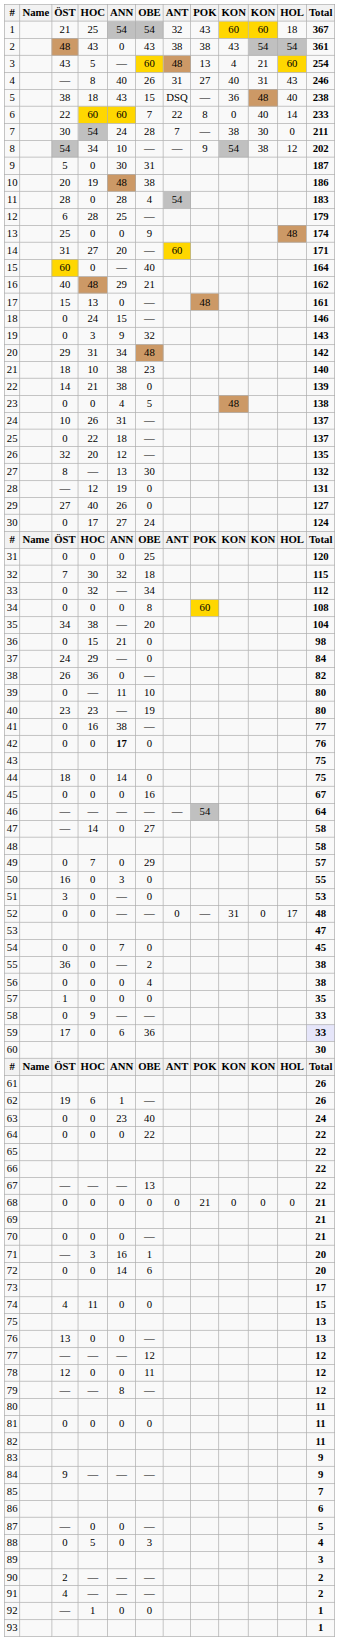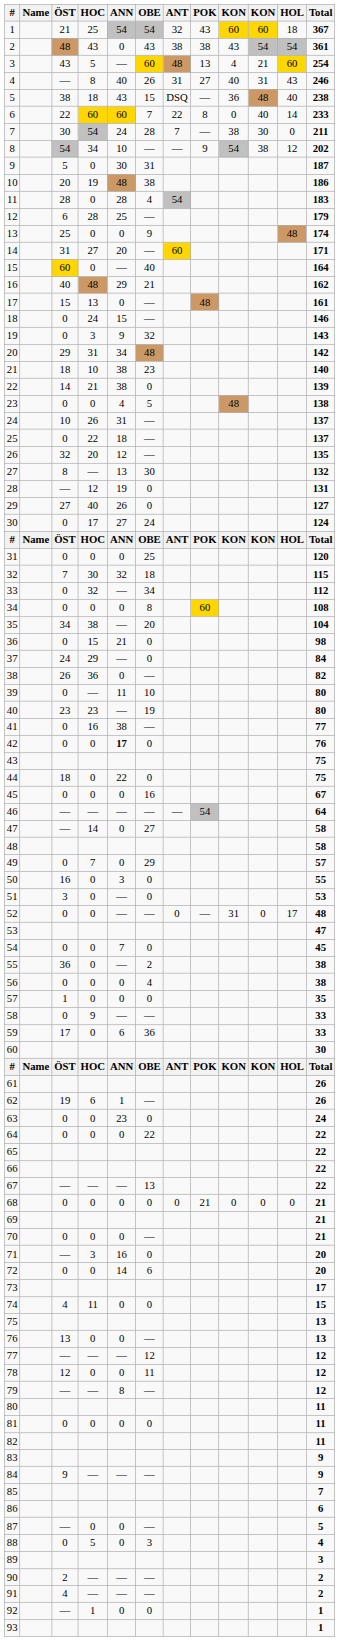 <table class="wikitable sortable" style="text-align:center;">
 <tr>
 <th>#</th>
 <th>Name</th>
 <th>ÖST</th>
 <th>HOC</th>
 <th>ANN</th>
 <th>OBE</th>
 <th>ANT</th>
 <th>POK</th>
 <th>KON</th>
 <th>KON</th>
 <th>HOL</th>
 <th>Total</th>
 </tr>
 <tr>
 <td>1</td>
 <td align="left"></td>
 <td>21</td>
 <td>25</td>
 <td bgcolor="silver">54</td>
 <td bgcolor="silver">54</td>
 <td>32</td>
 <td>43</td>
 <td bgcolor="gold">60</td>
 <td bgcolor="gold">60</td>
 <td>18</td>
 <td><strong>367</strong></td>
 </tr>
 <tr>
 <td>2</td>
 <td align="left"></td>
 <td bgcolor=CC9966>48</td>
 <td>43</td>
 <td>0</td>
 <td>43</td>
 <td>38</td>
 <td>38</td>
 <td>43</td>
 <td bgcolor="silver">54</td>
 <td bgcolor="silver">54</td>
 <td><strong>361</strong></td>
 </tr>
 <tr>
 <td>3</td>
 <td align="left"></td>
 <td>43</td>
 <td>5</td>
 <td>—</td>
 <td bgcolor="gold">60</td>
 <td bgcolor=CC9966>48</td>
 <td>13</td>
 <td>4</td>
 <td>21</td>
 <td bgcolor="gold">60</td>
 <td><strong>254</strong></td>
 </tr>
 <tr>
 <td>4</td>
 <td align="left"></td>
 <td>—</td>
 <td>8</td>
 <td>40</td>
 <td>26</td>
 <td>31</td>
 <td>27</td>
 <td>40</td>
 <td>31</td>
 <td>43</td>
 <td><strong>246</strong></td>
 </tr>
 <tr>
 <td>5</td>
 <td align="left"></td>
 <td>38</td>
 <td>18</td>
 <td>43</td>
 <td>15</td>
 <td>DSQ</td>
 <td>—</td>
 <td>36</td>
 <td bgcolor=CC9966>48</td>
 <td>40</td>
 <td><strong>238</strong></td>
 </tr>
 <tr>
 <td>6</td>
 <td align="left"></td>
 <td>22</td>
 <td bgcolor="gold">60</td>
 <td bgcolor="gold">60</td>
 <td>7</td>
 <td>22</td>
 <td>8</td>
 <td>0</td>
 <td>40</td>
 <td>14</td>
 <td><strong>233</strong></td>
 </tr>
 <tr>
 <td>7</td>
 <td align="left"></td>
 <td>30</td>
 <td bgcolor="silver">54</td>
 <td>24</td>
 <td>28</td>
 <td>7</td>
 <td>—</td>
 <td>38</td>
 <td>30</td>
 <td>0</td>
 <td><strong>211</strong></td>
 </tr>
 <tr>
 <td>8</td>
 <td align="left"></td>
 <td bgcolor="silver">54</td>
 <td>34</td>
 <td>10</td>
 <td>—</td>
 <td>—</td>
 <td>9</td>
 <td bgcolor="silver">54</td>
 <td>38</td>
 <td>12</td>
 <td><strong>202</strong></td>
 </tr>
 <tr>
 <td>9</td>
 <td align="left"></td>
 <td>5</td>
 <td>0</td>
 <td>30</td>
 <td>31</td>
 <td></td>
 <td></td>
 <td></td>
 <td></td>
 <td></td>
 <td><strong>187</strong></td>
 </tr>
 <tr>
 <td>10</td>
 <td align="left"></td>
 <td>20</td>
 <td>19</td>
 <td bgcolor=CC9966>48</td>
 <td>38</td>
 <td></td>
 <td></td>
 <td></td>
 <td></td>
 <td></td>
 <td><strong>186</strong></td>
 </tr>
 <tr>
 <td>11</td>
 <td align="left"></td>
 <td>28</td>
 <td>0</td>
 <td>28</td>
 <td>4</td>
 <td bgcolor="silver">54</td>
 <td></td>
 <td></td>
 <td></td>
 <td></td>
 <td><strong>183</strong></td>
 </tr>
 <tr>
 <td>12</td>
 <td align="left"></td>
 <td>6</td>
 <td>28</td>
 <td>25</td>
 <td>—</td>
 <td></td>
 <td></td>
 <td></td>
 <td></td>
 <td></td>
 <td><strong>179</strong></td>
 </tr>
 <tr>
 <td>13</td>
 <td align="left"></td>
 <td>25</td>
 <td>0</td>
 <td>0</td>
 <td>9</td>
 <td></td>
 <td></td>
 <td></td>
 <td></td>
 <td bgcolor=CC9966>48</td>
 <td><strong>174</strong></td>
 </tr>
 <tr>
 <td>14</td>
 <td align="left"></td>
 <td>31</td>
 <td>27</td>
 <td>20</td>
 <td>—</td>
 <td bgcolor="gold">60</td>
 <td></td>
 <td></td>
 <td></td>
 <td></td>
 <td><strong>171</strong></td>
 </tr>
 <tr>
 <td>15</td>
 <td align="left"></td>
 <td bgcolor="gold">60</td>
 <td>0</td>
 <td>—</td>
 <td>40</td>
 <td></td>
 <td></td>
 <td></td>
 <td></td>
 <td></td>
 <td><strong>164</strong></td>
 </tr>
 <tr>
 <td>16</td>
 <td align="left"></td>
 <td>40</td>
 <td bgcolor=CC9966>48</td>
 <td>29</td>
 <td>21</td>
 <td></td>
 <td></td>
 <td></td>
 <td></td>
 <td></td>
 <td><strong>162</strong></td>
 </tr>
 <tr>
 <td>17</td>
 <td align="left"></td>
 <td>15</td>
 <td>13</td>
 <td>0</td>
 <td>—</td>
 <td></td>
 <td bgcolor=CC9966>48</td>
 <td></td>
 <td></td>
 <td></td>
 <td><strong>161</strong></td>
 </tr>
 <tr>
 <td>18</td>
 <td align="left"></td>
 <td>0</td>
 <td>24</td>
 <td>15</td>
 <td>—</td>
 <td></td>
 <td></td>
 <td></td>
 <td></td>
 <td></td>
 <td><strong>146</strong></td>
 </tr>
 <tr>
 <td>19</td>
 <td align="left"></td>
 <td>0</td>
 <td>3</td>
 <td>9</td>
 <td>32</td>
 <td></td>
 <td></td>
 <td></td>
 <td></td>
 <td></td>
 <td><strong>143</strong></td>
 </tr>
 <tr>
 <td>20</td>
 <td align="left"></td>
 <td>29</td>
 <td>31</td>
 <td>34</td>
 <td bgcolor=CC9966>48</td>
 <td></td>
 <td></td>
 <td></td>
 <td></td>
 <td></td>
 <td><strong>142</strong></td>
 </tr>
 <tr>
 <td>21</td>
 <td align="left"></td>
 <td>18</td>
 <td>10</td>
 <td>38</td>
 <td>23</td>
 <td></td>
 <td></td>
 <td></td>
 <td></td>
 <td></td>
 <td><strong>140</strong></td>
 </tr>
 <tr>
 <td>22</td>
 <td align="left"></td>
 <td>14</td>
 <td>21</td>
 <td>38</td>
 <td>0</td>
 <td></td>
 <td></td>
 <td></td>
 <td></td>
 <td></td>
 <td><strong>139</strong></td>
 </tr>
 <tr>
 <td>23</td>
 <td align="left"></td>
 <td>0</td>
 <td>0</td>
 <td>4</td>
 <td>5</td>
 <td></td>
 <td></td>
 <td bgcolor=CC9966>48</td>
 <td></td>
 <td></td>
 <td><strong>138</strong></td>
 </tr>
 <tr>
 <td>24</td>
 <td align="left"></td>
 <td>10</td>
 <td>26</td>
 <td>31</td>
 <td>—</td>
 <td></td>
 <td></td>
 <td></td>
 <td></td>
 <td></td>
 <td><strong>137</strong></td>
 </tr>
 <tr>
 <td>25</td>
 <td align="left"></td>
 <td>0</td>
 <td>22</td>
 <td>18</td>
 <td>—</td>
 <td></td>
 <td></td>
 <td></td>
 <td></td>
 <td></td>
 <td><strong>137</strong></td>
 </tr>
 <tr>
 <td>26</td>
 <td align="left"></td>
 <td>32</td>
 <td>20</td>
 <td>12</td>
 <td>—</td>
 <td></td>
 <td></td>
 <td></td>
 <td></td>
 <td></td>
 <td><strong>135</strong></td>
 </tr>
 <tr>
 <td>27</td>
 <td align="left"></td>
 <td>8</td>
 <td>—</td>
 <td>13</td>
 <td>30</td>
 <td></td>
 <td></td>
 <td></td>
 <td></td>
 <td></td>
 <td><strong>132</strong></td>
 </tr>
 <tr>
 <td>28</td>
 <td align="left"></td>
 <td>—</td>
 <td>12</td>
 <td>19</td>
 <td>0</td>
 <td></td>
 <td></td>
 <td></td>
 <td></td>
 <td></td>
 <td><strong>131</strong></td>
 </tr>
 <tr>
 <td>29</td>
 <td align="left"></td>
 <td>27</td>
 <td>40</td>
 <td>26</td>
 <td>0</td>
 <td></td>
 <td></td>
 <td></td>
 <td></td>
 <td></td>
 <td><strong>127</strong></td>
 </tr>
 <tr>
 <td>30</td>
 <td align="left"></td>
 <td>0</td>
 <td>17</td>
 <td>27</td>
 <td>24</td>
 <td></td>
 <td></td>
 <td></td>
 <td></td>
 <td></td>
 <td><strong>124</strong></td>
 </tr>
 <tr>
 <th>#</th>
 <th>Name</th>
 <th>ÖST</th>
 <th>HOC</th>
 <th>ANN</th>
 <th>OBE</th>
 <th>ANT</th>
 <th>POK</th>
 <th>KON</th>
 <th>KON</th>
 <th>HOL</th>
 <th>Total</th>
 </tr>
 <tr>
 <td>31</td>
 <td align="left"></td>
 <td>0</td>
 <td>0</td>
 <td>0</td>
 <td>25</td>
 <td></td>
 <td></td>
 <td></td>
 <td></td>
 <td></td>
 <td><strong>120</strong></td>
 </tr>
 <tr>
 <td>32</td>
 <td align="left"></td>
 <td>7</td>
 <td>30</td>
 <td>32</td>
 <td>18</td>
 <td></td>
 <td></td>
 <td></td>
 <td></td>
 <td></td>
 <td><strong>115</strong></td>
 </tr>
 <tr>
 <td>33</td>
 <td align="left"></td>
 <td>0</td>
 <td>32</td>
 <td>—</td>
 <td>34</td>
 <td></td>
 <td></td>
 <td></td>
 <td></td>
 <td></td>
 <td><strong>112</strong></td>
 </tr>
 <tr>
 <td>34</td>
 <td align="left"></td>
 <td>0</td>
 <td>0</td>
 <td>0</td>
 <td>8</td>
 <td></td>
 <td bgcolor="gold">60</td>
 <td></td>
 <td></td>
 <td></td>
 <td><strong>108</strong></td>
 </tr>
 <tr>
 <td>35</td>
 <td align="left"></td>
 <td>34</td>
 <td>38</td>
 <td>—</td>
 <td>20</td>
 <td></td>
 <td></td>
 <td></td>
 <td></td>
 <td></td>
 <td><strong>104</strong></td>
 </tr>
 <tr>
 <td>36</td>
 <td align="left"></td>
 <td>0</td>
 <td>15</td>
 <td>21</td>
 <td>0</td>
 <td></td>
 <td></td>
 <td></td>
 <td></td>
 <td></td>
 <td><strong>98</strong></td>
 </tr>
 <tr>
 <td>37</td>
 <td align="left"></td>
 <td>24</td>
 <td>29</td>
 <td>—</td>
 <td>0</td>
 <td></td>
 <td></td>
 <td></td>
 <td></td>
 <td></td>
 <td><strong>84</strong></td>
 </tr>
 <tr>
 <td>38</td>
 <td align="left"></td>
 <td>26</td>
 <td>36</td>
 <td>0</td>
 <td>—</td>
 <td></td>
 <td></td>
 <td></td>
 <td></td>
 <td></td>
 <td><strong>82</strong></td>
 </tr>
 <tr>
 <td>39</td>
 <td align="left"></td>
 <td>0</td>
 <td>—</td>
 <td>11</td>
 <td>10</td>
 <td></td>
 <td></td>
 <td></td>
 <td></td>
 <td></td>
 <td><strong>80</strong></td>
 </tr>
 <tr>
 <td>40</td>
 <td align="left"></td>
 <td>23</td>
 <td>23</td>
 <td>—</td>
 <td>19</td>
 <td></td>
 <td></td>
 <td></td>
 <td></td>
 <td></td>
 <td><strong>80</strong></td>
 </tr>
 <tr>
 <td>41</td>
 <td align="left"></td>
 <td>0</td>
 <td>16</td>
 <td>38</td>
 <td>—</td>
 <td></td>
 <td></td>
 <td></td>
 <td></td>
 <td></td>
 <td><strong>77</strong></td>
 </tr>
 <tr>
 <td>42</td>
 <td align="left"></td>
 <td>0</td>
 <td>0</td>
 <td><strong>17</strong></td>
 <td>0</td>
 <td></td>
 <td></td>
 <td></td>
 <td></td>
 <td></td>
 <td><strong>76</strong></td>
 </tr>
 <tr>
 <td>43</td>
 <td align="left"></td>
 <td></td>
 <td></td>
 <td></td>
 <td></td>
 <td></td>
 <td></td>
 <td></td>
 <td></td>
 <td></td>
 <td><strong>75</strong></td>
 </tr>
 <tr>
 <td>44</td>
 <td align="left"></td>
 <td>18</td>
 <td>0</td>
-<td>14</td>
+<td>22</td>
 <td>0</td>
 <td></td>
 <td></td>
 <td></td>
 <td></td>
 <td></td>
 <td><strong>75</strong></td>
 </tr>
 <tr>
 <td>45</td>
 <td align="left"></td>
 <td>0</td>
 <td>0</td>
 <td>0</td>
 <td>16</td>
 <td></td>
 <td></td>
 <td></td>
 <td></td>
 <td></td>
 <td><strong>67</strong></td>
 </tr>
 <tr>
 <td>46</td>
 <td align="left"></td>
 <td>—</td>
 <td>—</td>
 <td>—</td>
 <td>—</td>
 <td>—</td>
 <td bgcolor="silver">54</td>
 <td></td>
 <td></td>
 <td></td>
 <td><strong>64</strong></td>
 </tr>
 <tr>
 <td>47</td>
 <td align="left"></td>
 <td>—</td>
 <td>14</td>
 <td>0</td>
 <td>27</td>
 <td></td>
 <td></td>
 <td></td>
 <td></td>
 <td></td>
 <td><strong>58</strong></td>
 </tr>
 <tr>
 <td>48</td>
 <td align="left"></td>
 <td></td>
 <td></td>
 <td></td>
 <td></td>
 <td></td>
 <td></td>
 <td></td>
 <td></td>
 <td></td>
 <td><strong>58</strong></td>
 </tr>
 <tr>
 <td>49</td>
 <td align="left"></td>
 <td>0</td>
 <td>7</td>
 <td>0</td>
 <td>29</td>
 <td></td>
 <td></td>
 <td></td>
 <td></td>
 <td></td>
 <td><strong>57</strong></td>
 </tr>
 <tr>
 <td>50</td>
 <td align="left"></td>
 <td>16</td>
 <td>0</td>
 <td>3</td>
 <td>0</td>
 <td></td>
 <td></td>
 <td></td>
 <td></td>
 <td></td>
 <td><strong>55</strong></td>
 </tr>
 <tr>
 <td>51</td>
 <td align="left"></td>
 <td>3</td>
 <td>0</td>
 <td>—</td>
 <td>0</td>
 <td></td>
 <td></td>
 <td></td>
 <td></td>
 <td></td>
 <td><strong>53</strong></td>
 </tr>
 <tr>
 <td>52</td>
 <td align="left"></td>
 <td>0</td>
 <td>0</td>
 <td>—</td>
 <td>—</td>
 <td>0</td>
 <td>—</td>
 <td>31</td>
 <td>0</td>
 <td>17</td>
 <td><strong>48</strong></td>
 </tr>
 <tr>
 <td>53</td>
 <td align="left"></td>
 <td></td>
 <td></td>
 <td></td>
 <td></td>
 <td></td>
 <td></td>
 <td></td>
 <td></td>
 <td></td>
 <td><strong>47</strong></td>
 </tr>
 <tr>
 <td>54</td>
 <td align="left"></td>
 <td>0</td>
 <td>0</td>
 <td>7</td>
 <td>0</td>
 <td></td>
 <td></td>
 <td></td>
 <td></td>
 <td></td>
 <td><strong>45</strong></td>
 </tr>
 <tr>
 <td>55</td>
 <td align="left"></td>
 <td>36</td>
 <td>0</td>
 <td>—</td>
 <td>2</td>
 <td></td>
 <td></td>
 <td></td>
 <td></td>
 <td></td>
 <td><strong>38</strong></td>
 </tr>
 <tr>
 <td>56</td>
 <td align="left"></td>
 <td>0</td>
 <td>0</td>
 <td>0</td>
 <td>4</td>
 <td></td>
 <td></td>
 <td></td>
 <td></td>
 <td></td>
 <td><strong>38</strong></td>
 </tr>
 <tr>
 <td>57</td>
 <td align="left"></td>
 <td>1</td>
 <td>0</td>
 <td>0</td>
 <td>0</td>
 <td></td>
 <td></td>
 <td></td>
 <td></td>
 <td></td>
 <td><strong>35</strong></td>
 </tr>
 <tr>
 <td>58</td>
 <td align="left"></td>
 <td>0</td>
 <td>9</td>
 <td>—</td>
 <td>—</td>
 <td></td>
 <td></td>
 <td></td>
 <td></td>
 <td></td>
 <td><strong>33</strong></td>
 </tr>
 <tr>
 <td>59</td>
 <td align="left"></td>
 <td>17</td>
 <td>0</td>
 <td>6</td>
 <td>36</td>
 <td></td>
 <td></td>
 <td></td>
 <td></td>
 <td></td>
-<td style="background: lavender;"><strong>33</strong></td>
+<td><strong>33</strong></td>
 </tr>
 <tr>
 <td>60</td>
 <td align="left"></td>
 <td></td>
 <td></td>
 <td></td>
 <td></td>
 <td></td>
 <td></td>
 <td></td>
 <td></td>
 <td></td>
 <td><strong>30</strong></td>
 </tr>
 <tr>
 <th>#</th>
 <th>Name</th>
 <th>ÖST</th>
 <th>HOC</th>
 <th>ANN</th>
 <th>OBE</th>
 <th>ANT</th>
 <th>POK</th>
 <th>KON</th>
 <th>KON</th>
 <th>HOL</th>
 <th>Total</th>
 </tr>
 <tr>
 <td>61</td>
 <td align="left"></td>
 <td></td>
 <td></td>
 <td></td>
 <td></td>
 <td></td>
 <td></td>
 <td></td>
 <td></td>
 <td></td>
 <td><strong>26</strong></td>
 </tr>
 <tr>
 <td>62</td>
 <td align="left"></td>
 <td>19</td>
 <td>6</td>
 <td>1</td>
 <td>—</td>
 <td></td>
 <td></td>
 <td></td>
 <td></td>
 <td></td>
 <td><strong>26</strong></td>
 </tr>
 <tr>
 <td>63</td>
 <td align="left"></td>
 <td>0</td>
 <td>0</td>
 <td>23</td>
-<td>40</td>
+<td>0</td>
 <td></td>
 <td></td>
 <td></td>
 <td></td>
 <td></td>
 <td><strong>24</strong></td>
 </tr>
 <tr>
 <td>64</td>
 <td align="left"></td>
 <td>0</td>
 <td>0</td>
 <td>0</td>
 <td>22</td>
 <td></td>
 <td></td>
 <td></td>
 <td></td>
 <td></td>
 <td><strong>22</strong></td>
 </tr>
 <tr>
 <td>65</td>
 <td align="left"></td>
 <td></td>
 <td></td>
 <td></td>
 <td></td>
 <td></td>
 <td></td>
 <td></td>
 <td></td>
 <td></td>
 <td><strong>22</strong></td>
 </tr>
 <tr>
 <td>66</td>
 <td align="left"></td>
 <td></td>
 <td></td>
 <td></td>
 <td></td>
 <td></td>
 <td></td>
 <td></td>
 <td></td>
 <td></td>
 <td><strong>22</strong></td>
 </tr>
 <tr>
 <td>67</td>
 <td align="left"></td>
 <td>—</td>
 <td>—</td>
 <td>—</td>
 <td>13</td>
 <td></td>
 <td></td>
 <td></td>
 <td></td>
 <td></td>
 <td><strong>22</strong></td>
 </tr>
 <tr>
 <td>68</td>
 <td align="left"></td>
 <td>0</td>
 <td>0</td>
 <td>0</td>
 <td>0</td>
 <td>0</td>
 <td>21</td>
 <td>0</td>
 <td>0</td>
 <td>0</td>
 <td><strong>21</strong></td>
 </tr>
 <tr>
 <td>69</td>
 <td align="left"></td>
 <td></td>
 <td></td>
 <td></td>
 <td></td>
 <td></td>
 <td></td>
 <td></td>
 <td></td>
 <td></td>
 <td><strong>21</strong></td>
 </tr>
 <tr>
 <td>70</td>
 <td align="left"></td>
 <td>0</td>
 <td>0</td>
 <td>0</td>
 <td>—</td>
 <td></td>
 <td></td>
 <td></td>
 <td></td>
 <td></td>
 <td><strong>21</strong></td>
 </tr>
 <tr>
 <td>71</td>
 <td align="left"></td>
 <td>—</td>
 <td>3</td>
 <td>16</td>
-<td>1</td>
+<td>0</td>
 <td></td>
 <td></td>
 <td></td>
 <td></td>
 <td></td>
 <td><strong>20</strong></td>
 </tr>
 <tr>
 <td>72</td>
 <td align="left"></td>
 <td>0</td>
 <td>0</td>
 <td>14</td>
 <td>6</td>
 <td></td>
 <td></td>
 <td></td>
 <td></td>
 <td></td>
 <td><strong>20</strong></td>
 </tr>
 <tr>
 <td>73</td>
 <td align="left"></td>
 <td></td>
 <td></td>
 <td></td>
 <td></td>
 <td></td>
 <td></td>
 <td></td>
 <td></td>
 <td></td>
 <td><strong>17</strong></td>
 </tr>
 <tr>
 <td>74</td>
 <td align="left"></td>
 <td>4</td>
 <td>11</td>
 <td>0</td>
 <td>0</td>
 <td></td>
 <td></td>
 <td></td>
 <td></td>
 <td></td>
 <td><strong>15</strong></td>
 </tr>
 <tr>
 <td>75</td>
 <td align="left"></td>
 <td></td>
 <td></td>
 <td></td>
 <td></td>
 <td></td>
 <td></td>
 <td></td>
 <td></td>
 <td></td>
 <td><strong>13</strong></td>
 </tr>
 <tr>
 <td>76</td>
 <td align="left"></td>
 <td>13</td>
 <td>0</td>
 <td>0</td>
 <td>—</td>
 <td></td>
 <td></td>
 <td></td>
 <td></td>
 <td></td>
 <td><strong>13</strong></td>
 </tr>
 <tr>
 <td>77</td>
 <td align="left"></td>
 <td>—</td>
 <td>—</td>
 <td>—</td>
 <td>12</td>
 <td></td>
 <td></td>
 <td></td>
 <td></td>
 <td></td>
 <td><strong>12</strong></td>
 </tr>
 <tr>
 <td>78</td>
 <td align="left"></td>
 <td>12</td>
 <td>0</td>
 <td>0</td>
 <td>11</td>
 <td></td>
 <td></td>
 <td></td>
 <td></td>
 <td></td>
 <td><strong>12</strong></td>
 </tr>
 <tr>
 <td>79</td>
 <td align="left"></td>
 <td>—</td>
 <td>—</td>
 <td>8</td>
 <td>—</td>
 <td></td>
 <td></td>
 <td></td>
 <td></td>
 <td></td>
 <td><strong>12</strong></td>
 </tr>
 <tr>
 <td>80</td>
 <td align="left"></td>
 <td></td>
 <td></td>
 <td></td>
 <td></td>
 <td></td>
 <td></td>
 <td></td>
 <td></td>
 <td></td>
 <td><strong>11</strong></td>
 </tr>
 <tr>
 <td>81</td>
 <td align="left"></td>
 <td>0</td>
 <td>0</td>
 <td>0</td>
 <td>0</td>
 <td></td>
 <td></td>
 <td></td>
 <td></td>
 <td></td>
 <td><strong>11</strong></td>
 </tr>
 <tr>
 <td>82</td>
 <td align="left"></td>
 <td></td>
 <td></td>
 <td></td>
 <td></td>
 <td></td>
 <td></td>
 <td></td>
 <td></td>
 <td></td>
 <td><strong>11</strong></td>
 </tr>
 <tr>
 <td>83</td>
 <td align="left"></td>
 <td></td>
 <td></td>
 <td></td>
 <td></td>
 <td></td>
 <td></td>
 <td></td>
 <td></td>
 <td></td>
 <td><strong>9</strong></td>
 </tr>
 <tr>
 <td>84</td>
 <td align="left"></td>
 <td>9</td>
 <td>—</td>
 <td>—</td>
 <td>—</td>
 <td></td>
 <td></td>
 <td></td>
 <td></td>
 <td></td>
 <td><strong>9</strong></td>
 </tr>
 <tr>
 <td>85</td>
 <td align="left"></td>
 <td></td>
 <td></td>
 <td></td>
 <td></td>
 <td></td>
 <td></td>
 <td></td>
 <td></td>
 <td></td>
 <td><strong>7</strong></td>
 </tr>
 <tr>
 <td>86</td>
 <td align="left"></td>
 <td></td>
 <td></td>
 <td></td>
 <td></td>
 <td></td>
 <td></td>
 <td></td>
 <td></td>
 <td></td>
 <td><strong>6</strong></td>
 </tr>
 <tr>
 <td>87</td>
 <td align="left"></td>
 <td>—</td>
 <td>0</td>
 <td>0</td>
 <td>—</td>
 <td></td>
 <td></td>
 <td></td>
 <td></td>
 <td></td>
 <td><strong>5</strong></td>
 </tr>
 <tr>
 <td>88</td>
 <td align="left"></td>
 <td>0</td>
 <td>5</td>
 <td>0</td>
 <td>3</td>
 <td></td>
 <td></td>
 <td></td>
 <td></td>
 <td></td>
 <td><strong>4</strong></td>
 </tr>
 <tr>
 <td>89</td>
 <td align="left"></td>
 <td></td>
 <td></td>
 <td></td>
 <td></td>
 <td></td>
 <td></td>
 <td></td>
 <td></td>
 <td></td>
 <td><strong>3</strong></td>
 </tr>
 <tr>
 <td>90</td>
 <td align="left"></td>
 <td>2</td>
 <td>—</td>
 <td>—</td>
 <td>—</td>
 <td></td>
 <td></td>
 <td></td>
 <td></td>
 <td></td>
 <td><strong>2</strong></td>
 </tr>
 <tr>
 <td>91</td>
 <td align="left"></td>
 <td>4</td>
 <td>—</td>
 <td>—</td>
 <td>—</td>
 <td></td>
 <td></td>
 <td></td>
 <td></td>
 <td></td>
 <td><strong>2</strong></td>
 </tr>
 <tr>
 <td>92</td>
 <td align="left"></td>
 <td>—</td>
 <td>1</td>
 <td>0</td>
 <td>0</td>
 <td></td>
 <td></td>
 <td></td>
 <td></td>
 <td></td>
 <td><strong>1</strong></td>
 </tr>
 <tr>
 <td>93</td>
 <td align="left"></td>
 <td></td>
 <td></td>
 <td></td>
 <td></td>
 <td></td>
 <td></td>
 <td></td>
 <td></td>
 <td></td>
 <td><strong>1</strong></td>
 </tr>
 </table>
